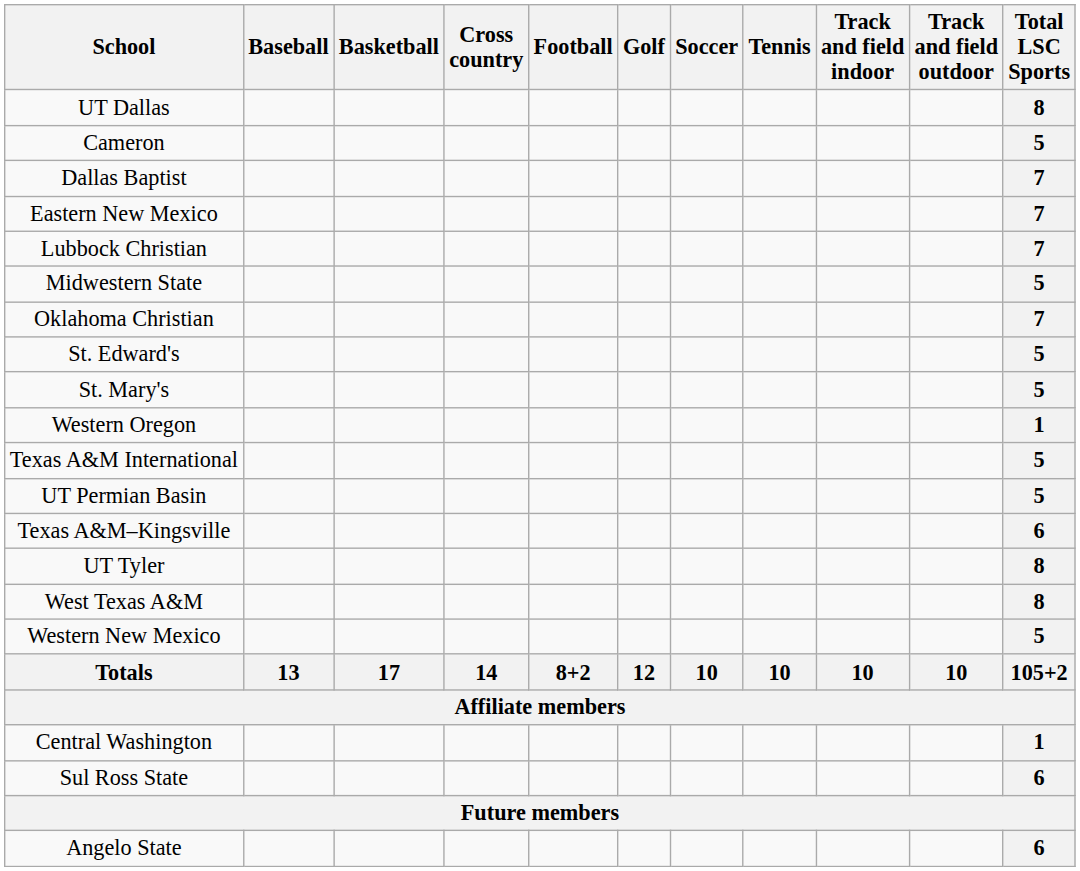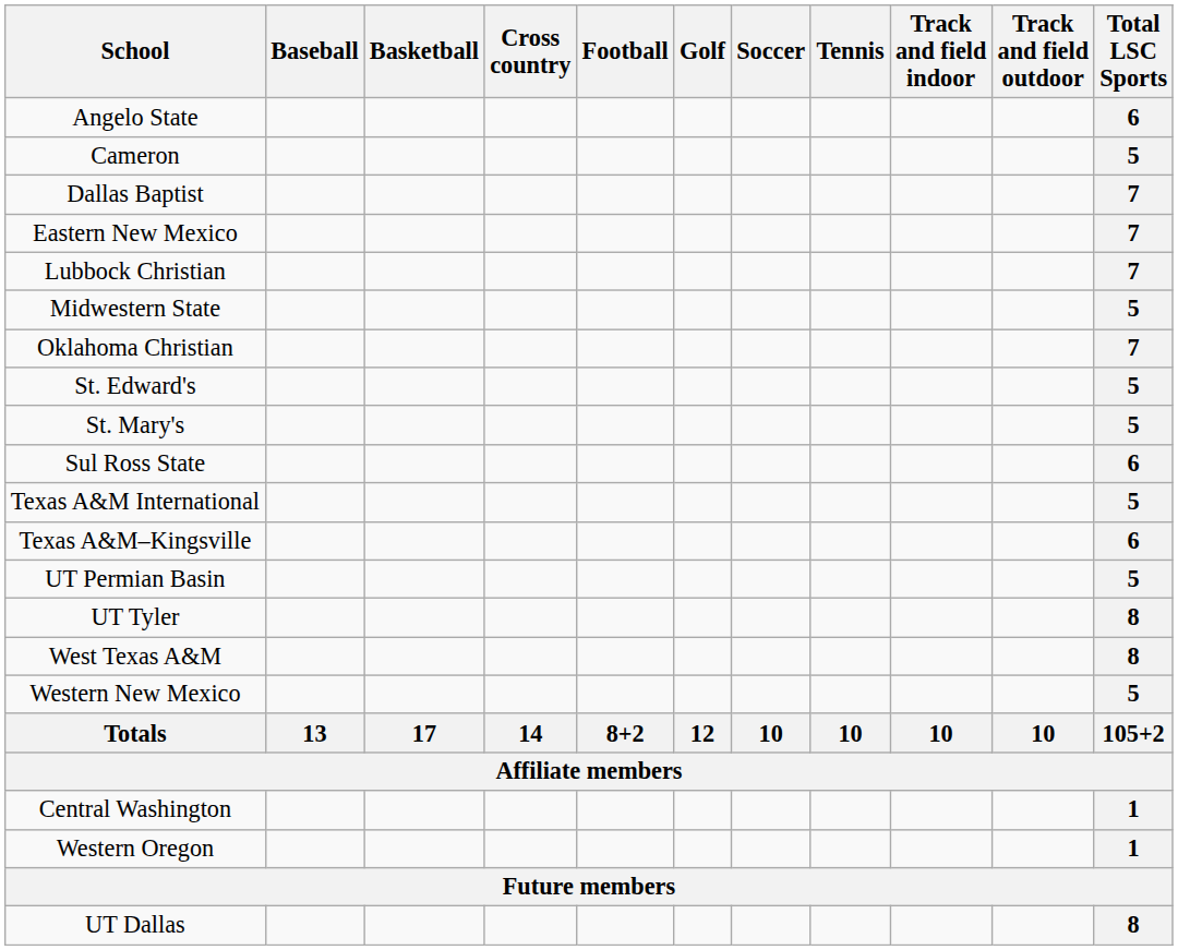 <table class="wikitable" style="text-align:center">
 <tr>
 <th>School</th>
 <th>Baseball</th>
 <th>Basketball</th>
 <th>Cross<br>country</th>
 <th>Football</th>
 <th>Golf</th>
 <th>Soccer</th>
 <th>Tennis</th>
 <th>Track<br>and field<br>indoor</th>
 <th>Track<br>and field<br>outdoor</th>
 <th>Total<br>LSC<br>Sports</th>
 </tr>
 <tr>
-<td>UT Dallas</td>
+<td>Angelo State</td>
 <td></td>
 <td></td>
 <td></td>
 <td></td>
 <td></td>
 <td></td>
 <td></td>
 <td></td>
 <td></td>
-<th>8</th>
+<th>6</th>
 </tr>
 <tr>
 <td>Cameron</td>
 <td></td>
 <td></td>
 <td></td>
 <td></td>
 <td></td>
 <td></td>
 <td></td>
 <td></td>
 <td></td>
 <th>5</th>
 </tr>
 <tr>
 <td>Dallas Baptist</td>
 <td></td>
 <td></td>
 <td></td>
 <td></td>
 <td></td>
 <td></td>
 <td></td>
 <td></td>
 <td></td>
 <th>7</th>
 </tr>
 <tr>
 <td>Eastern New Mexico</td>
 <td></td>
 <td></td>
 <td></td>
 <td></td>
 <td></td>
 <td></td>
 <td></td>
 <td></td>
 <td></td>
 <th>7</th>
 </tr>
 <tr>
 <td>Lubbock Christian</td>
 <td></td>
 <td></td>
 <td></td>
 <td></td>
 <td></td>
 <td></td>
 <td></td>
 <td></td>
 <td></td>
 <th>7</th>
 </tr>
 <tr>
 <td>Midwestern State</td>
 <td></td>
 <td></td>
 <td></td>
 <td></td>
 <td></td>
 <td></td>
 <td></td>
 <td></td>
 <td></td>
 <th>5</th>
 </tr>
 <tr>
 <td>Oklahoma Christian</td>
 <td></td>
 <td></td>
 <td></td>
 <td></td>
 <td></td>
 <td></td>
 <td></td>
 <td></td>
 <td></td>
 <th>7</th>
 </tr>
 <tr>
 <td>St. Edward's</td>
 <td></td>
 <td></td>
 <td></td>
 <td></td>
 <td></td>
 <td></td>
 <td></td>
 <td></td>
 <td></td>
 <th>5</th>
 </tr>
 <tr>
 <td>St. Mary's</td>
 <td></td>
 <td></td>
 <td></td>
 <td></td>
 <td></td>
 <td></td>
 <td></td>
 <td></td>
 <td></td>
 <th>5</th>
 </tr>
 <tr>
-<td>Western Oregon</td>
+<td>Sul Ross State</td>
 <td></td>
 <td></td>
 <td></td>
 <td></td>
 <td></td>
 <td></td>
 <td></td>
 <td></td>
 <td></td>
-<th>1</th>
+<th>6</th>
 </tr>
 <tr>
 <td>Texas A&M International</td>
-<td></td>
-<td></td>
-<td></td>
-<td></td>
-<td></td>
-<td></td>
-<td></td>
-<td></td>
-<td></td>
-<th>5</th>
-</tr>
-<tr>
-<td>UT Permian Basin</td>
 <td></td>
 <td></td>
 <td></td>
 <td></td>
 <td></td>
 <td></td>
 <td></td>
 <td></td>
 <td></td>
 <th>5</th>
 </tr>
 <tr>
 <td>Texas A&M–Kingsville</td>
 <td></td>
 <td></td>
 <td></td>
 <td></td>
 <td></td>
 <td></td>
 <td></td>
 <td></td>
 <td></td>
 <th>6</th>
+</tr>
+<tr>
+<td>UT Permian Basin</td>
+<td></td>
+<td></td>
+<td></td>
+<td></td>
+<td></td>
+<td></td>
+<td></td>
+<td></td>
+<td></td>
+<th>5</th>
 </tr>
 <tr>
 <td>UT Tyler</td>
 <td></td>
 <td></td>
 <td></td>
 <td></td>
 <td></td>
 <td></td>
 <td></td>
 <td></td>
 <td></td>
 <th>8</th>
 </tr>
 <tr>
 <td>West Texas A&M</td>
 <td></td>
 <td></td>
 <td></td>
 <td></td>
 <td></td>
 <td></td>
 <td></td>
 <td></td>
 <td></td>
 <th>8</th>
 </tr>
 <tr>
 <td>Western New Mexico</td>
 <td></td>
 <td></td>
 <td></td>
 <td></td>
 <td></td>
 <td></td>
 <td></td>
 <td></td>
 <td></td>
 <th>5</th>
 </tr>
 <tr>
 <th>Totals</th>
 <th>13</th>
 <th>17</th>
 <th>14</th>
 <th>8+2</th>
 <th>12</th>
 <th>10</th>
 <th>10</th>
 <th>10</th>
 <th>10</th>
 <th>105+2</th>
 </tr>
 <tr>
 <th colspan=11 align=center><strong>Affiliate members</strong></th>
 </tr>
 <tr>
 <td>Central Washington</td>
 <td></td>
 <td></td>
 <td></td>
 <td></td>
 <td></td>
 <td></td>
 <td></td>
 <td></td>
 <td></td>
 <th>1</th>
 </tr>
 <tr>
-<td>Sul Ross State</td>
+<td>Western Oregon</td>
 <td></td>
 <td></td>
 <td></td>
 <td></td>
 <td></td>
 <td></td>
 <td></td>
 <td></td>
 <td></td>
-<th>6</th>
+<th>1</th>
 </tr>
 <tr>
 <th colspan=11 align=center><strong>Future members</strong></th>
 </tr>
 <tr>
-<td>Angelo State</td>
+<td>UT Dallas</td>
 <td></td>
 <td></td>
 <td></td>
 <td></td>
 <td></td>
 <td></td>
 <td></td>
 <td></td>
 <td></td>
-<th>6</th>
+<th>8</th>
 </tr>
 </table>
